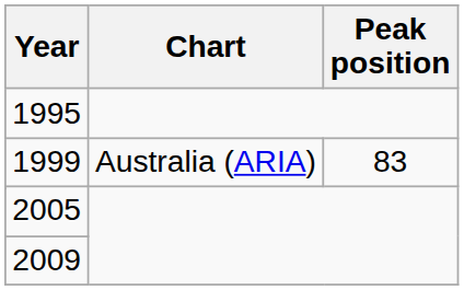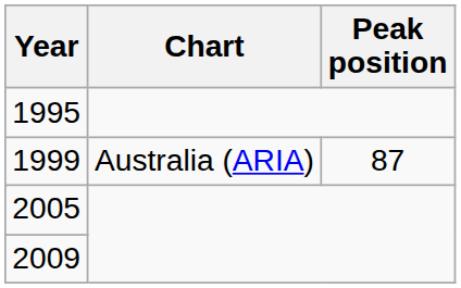 <table class="wikitable sortable">
 <tr>
 <th>Year</th>
 <th>Chart</th>
 <th>Peak<br>position</th>
 </tr>
 <tr>
 <td>1995<br></td>
 </tr>
 <tr>
 <td rowspan=2>1999</td>
 <td>Australia (<a href='#'>ARIA</a>)</td>
-<td align="center">83</td>
+<td align="center">87</td>
 </tr>
 <tr>
 </tr>
 <tr>
 <td>2005<br></td>
 </tr>
 <tr>
 <td>2009<br></td>
 </tr>
 </table>
